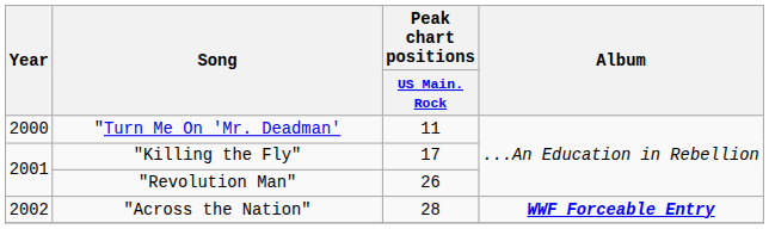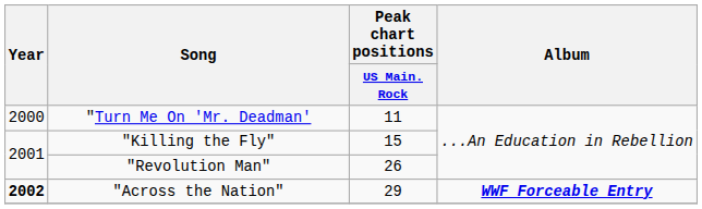 <table class="wikitable" style="text-align: center;">
 <tr>
 <th align=center rowspan=2>Year</th>
 <th width=254;' align=center rowspan=2>Song</th>
 <th align=center colspan=1>Peak chart positions</th>
 <th align=center rowspan=2>Album</th>
 </tr>
 <tr>
 <th width="50px"><small><a href='#'>US Main. Rock</a></small><br></th>
 </tr>
 <tr>
 <td>2000</td>
 <td>"<a href='#'>Turn Me On 'Mr. Deadman'</a></td>
 <td style="text-align:center;">11</td>
 <td rowspan="3"><em>...An Education in Rebellion</em></td>
 </tr>
 <tr>
 <td rowspan="2">2001</td>
 <td>"Killing the Fly"</td>
-<td style="text-align:center;">17</td>
+<td style="text-align:center;">15</td>
 </tr>
 <tr>
 <td>"Revolution Man"</td>
 <td style="text-align:center;">26</td>
 </tr>
 <tr>
-<td>2002</td>
+<td><strong>2002</strong></td>
 <td>"Across the Nation"</td>
-<td style="text-align:center;">28</td>
+<td style="text-align:center;">29</td>
 <td><strong><em><a href='#'>WWF Forceable Entry</a></em></strong></td>
 </tr>
 <tr>
 </tr>
 </table>
